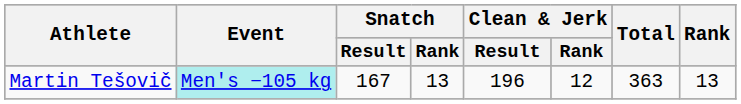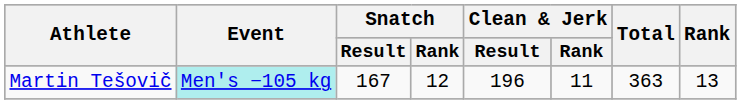 <table class="wikitable" style="font-size:90%">
 <tr>
 <th rowspan="2">Athlete</th>
 <th rowspan="2">Event</th>
 <th colspan="2">Snatch</th>
 <th colspan="2">Clean & Jerk</th>
 <th rowspan="2">Total</th>
 <th rowspan="2">Rank</th>
 </tr>
 <tr style="font-size:95%">
 <th>Result</th>
 <th>Rank</th>
 <th>Result</th>
 <th>Rank</th>
 </tr>
 <tr align=center>
 <td align=left><a href='#'>Martin Tešovič</a></td>
 <td align=left style="background: paleturquoise;"><a href='#'>Men's −105 kg</a></td>
 <td>167</td>
-<td>13</td>
+<td>12</td>
 <td>196</td>
-<td>12</td>
+<td>11</td>
 <td>363</td>
 <td>13</td>
 </tr>
 </table>
